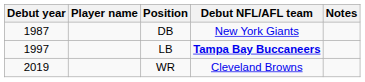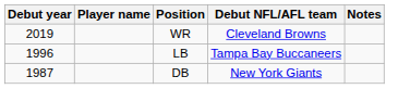 <table class="wikitable sortable" style="text-align: center;">
 <tr>
 <th>Debut year</th>
 <th>Player name</th>
 <th>Position</th>
 <th>Debut NFL/AFL team</th>
 <th>Notes</th>
 </tr>
 <tr>
+<td align="center">2019</td>
+<td align="center"></td>
+<td align="center">WR</td>
+<td align="center"><a href='#'>Cleveland Browns</a></td>
+<td align="center"></td>
+</tr>
+<tr>
+<td align="center">1996</td>
+<td align="center"></td>
+<td align="center">LB</td>
+<td align="center"><a href='#'>Tampa Bay Buccaneers</a></td>
+<td align="center"></td>
+</tr>
+<tr>
 <td align="center">1987</td>
 <td align="center"></td>
 <td align="center">DB</td>
 <td align="center"><a href='#'>New York Giants</a></td>
 <td align="center"></td>
 </tr>
-<tr>
-<td align="center">1997</td>
-<td align="center"></td>
-<td align="center">LB</td>
-<td align="center"><strong><a href='#'>Tampa Bay Buccaneers</a></strong></td>
-<td align="center"></td>
-</tr>
-<tr>
-<td align="center">2019</td>
-<td align="center"></td>
-<td align="center">WR</td>
-<td align="center"><a href='#'>Cleveland Browns</a></td>
-<td align="center"></td>
-</tr>
 </table>
